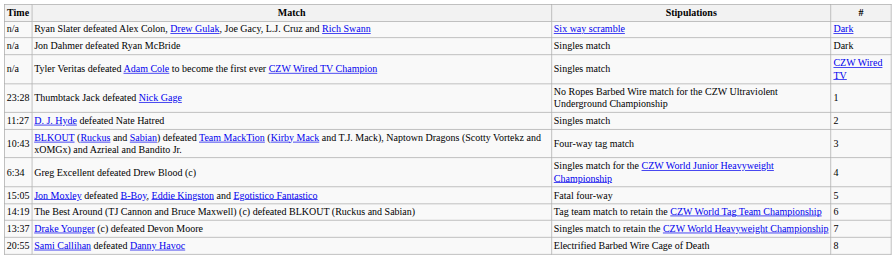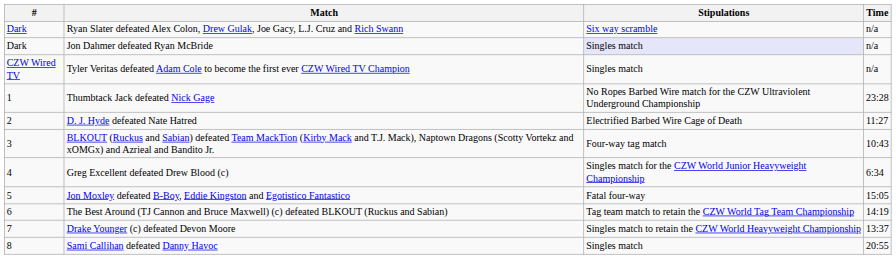 <table class="wikitable" style="font-size:88%; text-align:left;">
 <tr>
-<th>Time</th>
+<th>#</th>
 <th>Match</th>
 <th>Stipulations</th>
-<th>#</th>
+<th>Time</th>
 </tr>
 <tr>
-<td>n/a</td>
+<td><a href='#'>Dark</a></td>
 <td>Ryan Slater defeated Alex Colon, <a href='#'>Drew Gulak</a>, Joe Gacy, L.J. Cruz and <a href='#'>Rich Swann</a></td>
 <td><a href='#'>Six way scramble</a></td>
-<td><a href='#'>Dark</a></td>
+<td>n/a</td>
 </tr>
 <tr>
+<td>Dark</td>
+<td>Jon Dahmer defeated Ryan McBride</td>
+<td style="background: lavender;">Singles match</td>
 <td>n/a</td>
-<td>Jon Dahmer defeated Ryan McBride</td>
-<td>Singles match</td>
-<td>Dark</td>
 </tr>
 <tr>
-<td>n/a</td>
+<td><a href='#'>CZW Wired TV</a></td>
 <td>Tyler Veritas defeated <a href='#'>Adam Cole</a> to become the first ever <a href='#'>CZW Wired TV Champion</a></td>
 <td>Singles match</td>
-<td><a href='#'>CZW Wired TV</a></td>
+<td>n/a</td>
 </tr>
 <tr>
-<td>23:28</td>
+<td>1</td>
 <td>Thumbtack Jack defeated <a href='#'>Nick Gage</a></td>
 <td>No Ropes Barbed Wire match for the CZW Ultraviolent Underground Championship</td>
-<td>1</td>
+<td>23:28</td>
 </tr>
 <tr>
+<td>2</td>
+<td><a href='#'>D. J. Hyde</a> defeated Nate Hatred</td>
+<td>Electrified Barbed Wire Cage of Death</td>
 <td>11:27</td>
-<td><a href='#'>D. J. Hyde</a> defeated Nate Hatred</td>
-<td>Singles match</td>
-<td>2</td>
 </tr>
 <tr>
-<td>10:43</td>
+<td>3</td>
 <td><a href='#'>BLKOUT</a> (<a href='#'>Ruckus</a> and <a href='#'>Sabian</a>) defeated <a href='#'>Team MackTion</a> (<a href='#'>Kirby Mack</a> and T.J. Mack), Naptown Dragons (Scotty Vortekz and xOMGx) and Azrieal and Bandito Jr.</td>
 <td>Four-way tag match</td>
-<td>3</td>
+<td>10:43</td>
 </tr>
 <tr>
-<td>6:34</td>
+<td>4</td>
 <td>Greg Excellent defeated Drew Blood (c)</td>
 <td>Singles match for the <a href='#'>CZW World Junior Heavyweight Championship</a></td>
-<td>4</td>
+<td>6:34</td>
 </tr>
 <tr>
-<td>15:05</td>
+<td>5</td>
 <td><a href='#'>Jon Moxley</a> defeated <a href='#'>B-Boy</a>, <a href='#'>Eddie Kingston</a> and <a href='#'>Egotistico Fantastico</a></td>
 <td>Fatal four-way</td>
-<td>5</td>
+<td>15:05</td>
 </tr>
 <tr>
-<td>14:19</td>
+<td>6</td>
 <td>The Best Around (TJ Cannon and Bruce Maxwell) (c) defeated BLKOUT (Ruckus and Sabian)</td>
 <td>Tag team match to retain the <a href='#'>CZW World Tag Team Championship</a></td>
-<td>6</td>
+<td>14:19</td>
 </tr>
 <tr>
-<td>13:37</td>
+<td>7</td>
 <td><a href='#'>Drake Younger</a> (c) defeated Devon Moore</td>
 <td>Singles match to retain the <a href='#'>CZW World Heavyweight Championship</a></td>
-<td>7</td>
+<td>13:37</td>
 </tr>
 <tr>
+<td>8</td>
+<td><a href='#'>Sami Callihan</a> defeated <a href='#'>Danny Havoc</a></td>
+<td>Singles match</td>
 <td>20:55</td>
-<td><a href='#'>Sami Callihan</a> defeated <a href='#'>Danny Havoc</a></td>
-<td>Electrified Barbed Wire Cage of Death</td>
-<td>8</td>
 </tr>
 </table>
